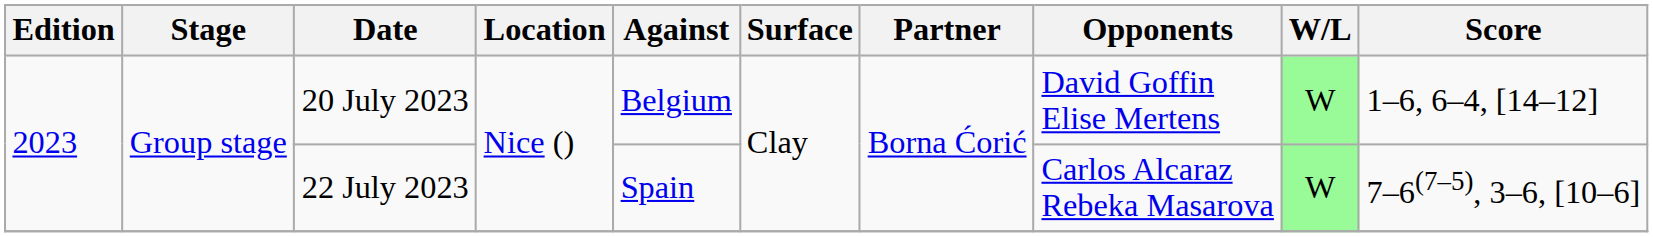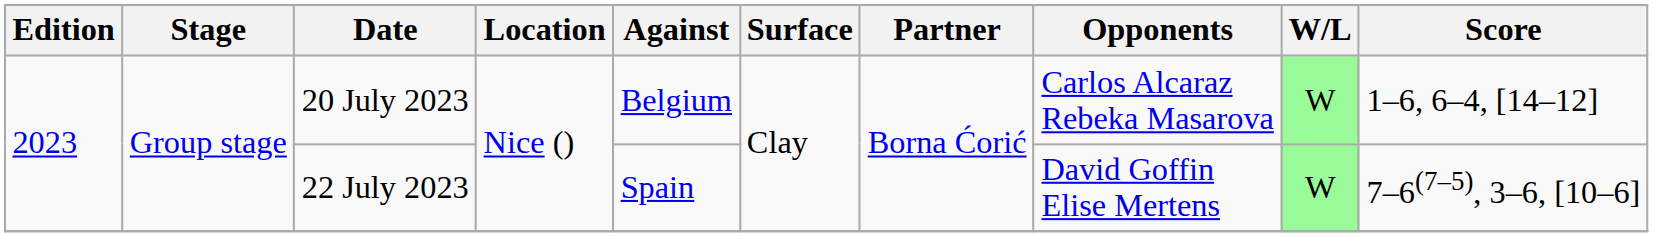 <table class="wikitable">
 <tr>
 <th>Edition</th>
 <th>Stage</th>
 <th>Date</th>
 <th>Location</th>
 <th>Against</th>
 <th>Surface</th>
 <th>Partner</th>
 <th>Opponents</th>
 <th>W/L</th>
 <th class="unsortable">Score</th>
 </tr>
 <tr>
 <td rowspan="2"><a href='#'>2023</a></td>
 <td rowspan="2"><a href='#'>Group stage</a></td>
 <td rowspan="1">20 July 2023</td>
 <td rowspan="2"><a href='#'>Nice</a> ()</td>
 <td> <a href='#'>Belgium</a></td>
 <td rowspan="2">Clay</td>
 <td rowspan="2"><a href='#'>Borna Ćorić</a></td>
-<td><a href='#'>David Goffin</a><br><a href='#'>Elise Mertens</a></td>
+<td><a href='#'>Carlos Alcaraz</a><br><a href='#'>Rebeka Masarova</a></td>
 <td style="text-align:center; background:#98fb98;">W</td>
 <td>1–6, 6–4, [14–12]</td>
 </tr>
 <tr>
 <td rowspan="1">22 July 2023</td>
 <td> <a href='#'>Spain</a></td>
-<td><a href='#'>Carlos Alcaraz</a><br><a href='#'>Rebeka Masarova</a></td>
+<td><a href='#'>David Goffin</a><br><a href='#'>Elise Mertens</a></td>
 <td style="text-align:center; background:#98fb98;">W</td>
 <td>7–6<sup>(7–5)</sup>, 3–6, [10–6]</td>
 </tr>
 <tr>
 </tr>
 </table>
